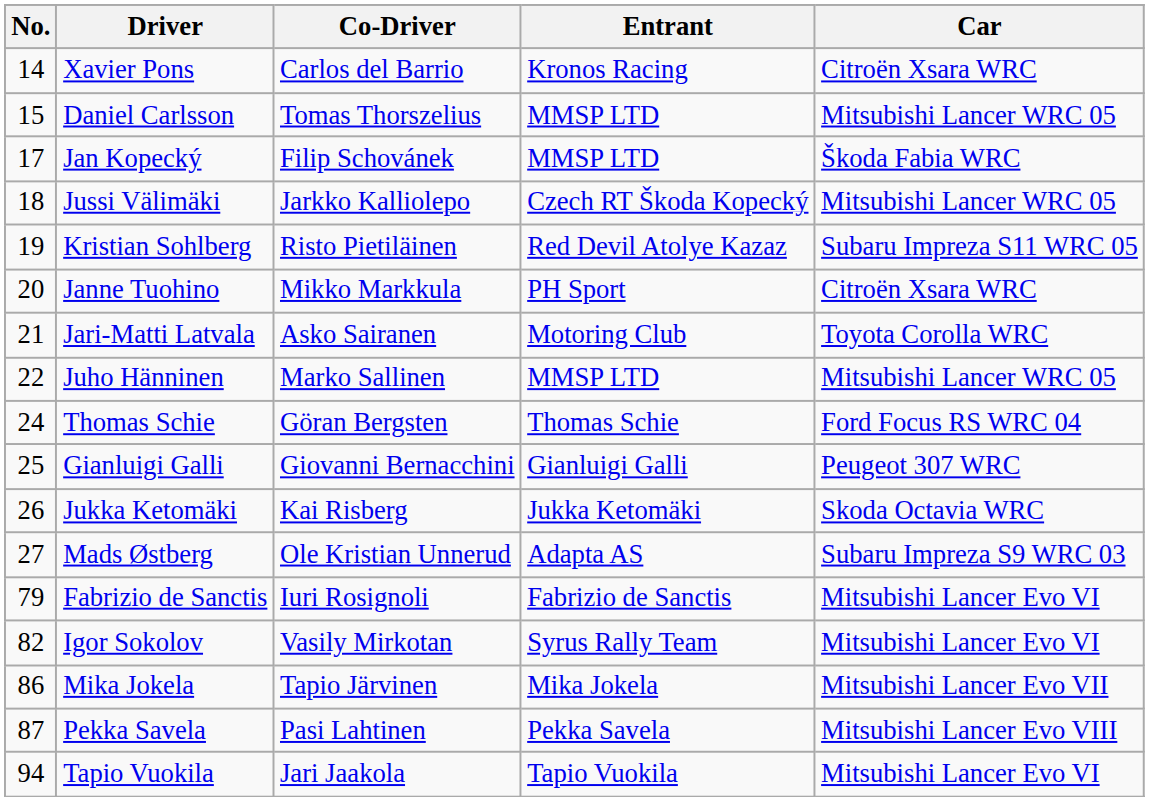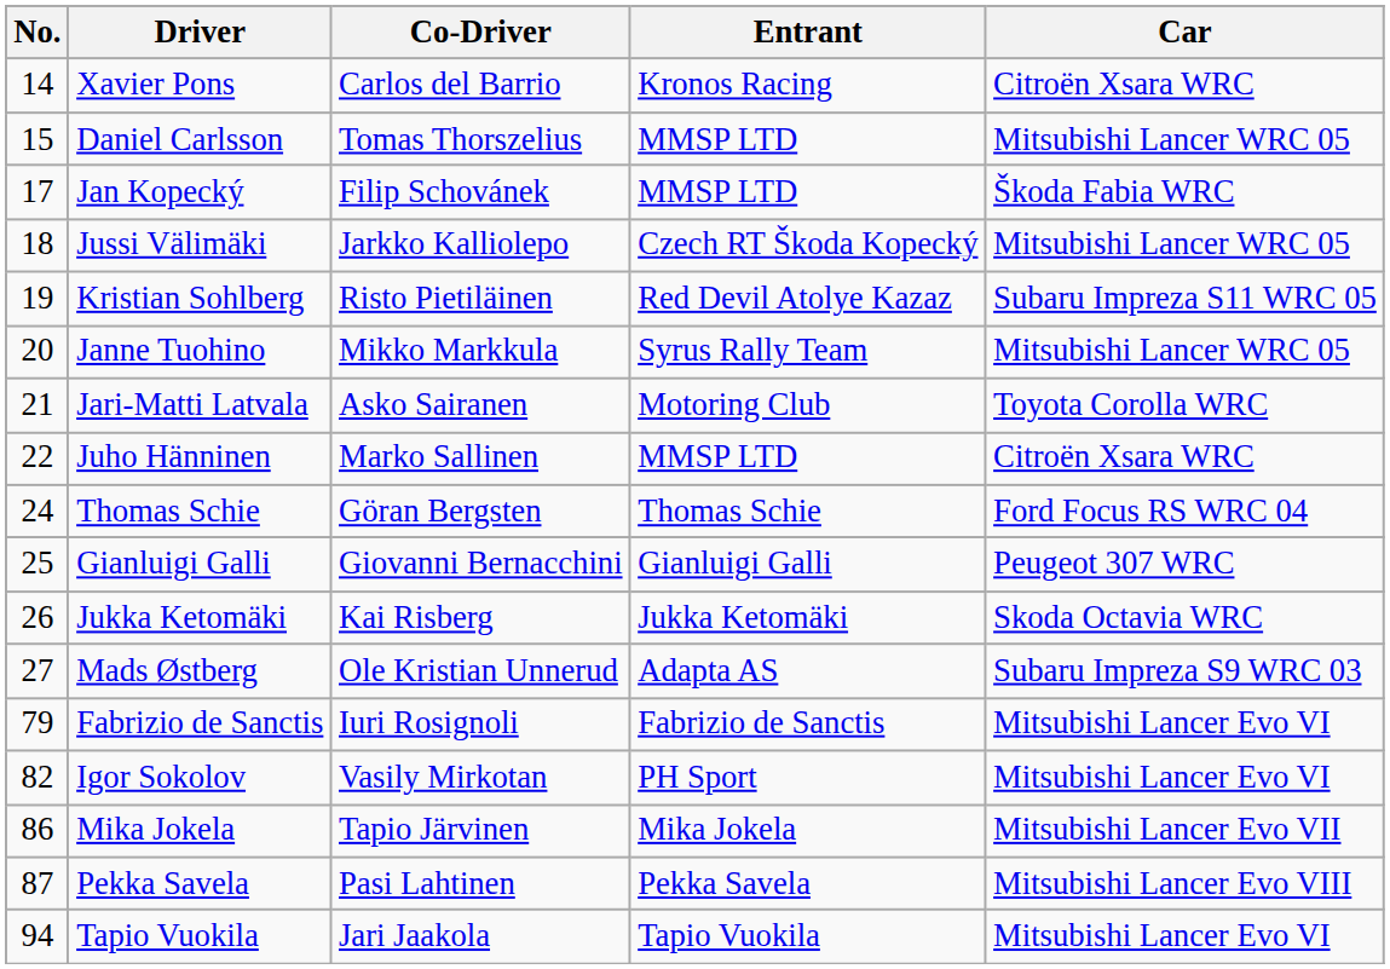 <table class="wikitable" style="font-size: 85%;">
 <tr>
 <th>No.</th>
 <th>Driver</th>
 <th>Co-Driver</th>
 <th>Entrant</th>
 <th>Car</th>
 </tr>
 <tr>
 <td align="center">14</td>
 <td> <a href='#'>Xavier Pons</a></td>
 <td> <a href='#'>Carlos del Barrio</a></td>
 <td> <a href='#'>Kronos Racing</a></td>
 <td><a href='#'>Citroën Xsara WRC</a></td>
 </tr>
 <tr>
 <td align="center">15</td>
 <td> <a href='#'>Daniel Carlsson</a></td>
 <td> <a href='#'>Tomas Thorszelius</a></td>
 <td> <a href='#'>MMSP LTD</a></td>
 <td><a href='#'>Mitsubishi Lancer WRC 05</a></td>
 </tr>
 <tr>
 <td align="center">17</td>
 <td> <a href='#'>Jan Kopecký</a></td>
 <td> <a href='#'>Filip Schovánek</a></td>
 <td> <a href='#'>MMSP LTD</a></td>
 <td><a href='#'>Škoda Fabia WRC</a></td>
 </tr>
 <tr>
 <td align="center">18</td>
 <td> <a href='#'>Jussi Välimäki</a></td>
 <td> <a href='#'>Jarkko Kalliolepo</a></td>
 <td> <a href='#'>Czech RT Škoda Kopecký</a></td>
 <td><a href='#'>Mitsubishi Lancer WRC 05</a></td>
 </tr>
 <tr>
 <td align="center">19</td>
 <td> <a href='#'>Kristian Sohlberg</a></td>
 <td> <a href='#'>Risto Pietiläinen</a></td>
 <td> <a href='#'>Red Devil Atolye Kazaz</a></td>
 <td><a href='#'>Subaru Impreza S11 WRC 05</a></td>
 </tr>
 <tr>
 <td align="center">20</td>
 <td> <a href='#'>Janne Tuohino</a></td>
 <td> <a href='#'>Mikko Markkula</a></td>
-<td> <a href='#'>PH Sport</a></td>
-<td><a href='#'>Citroën Xsara WRC</a></td>
+<td> <a href='#'>Syrus Rally Team</a></td>
+<td><a href='#'>Mitsubishi Lancer WRC 05</a></td>
 </tr>
 <tr>
 <td align="center">21</td>
 <td> <a href='#'>Jari-Matti Latvala</a></td>
 <td> <a href='#'>Asko Sairanen</a></td>
 <td> <a href='#'>Motoring Club</a></td>
 <td><a href='#'>Toyota Corolla WRC</a></td>
 </tr>
 <tr>
 <td align="center">22</td>
 <td> <a href='#'>Juho Hänninen</a></td>
 <td> <a href='#'>Marko Sallinen</a></td>
 <td> <a href='#'>MMSP LTD</a></td>
-<td><a href='#'>Mitsubishi Lancer WRC 05</a></td>
+<td><a href='#'>Citroën Xsara WRC</a></td>
 </tr>
 <tr>
 <td align="center">24</td>
 <td> <a href='#'>Thomas Schie</a></td>
 <td> <a href='#'>Göran Bergsten</a></td>
 <td> <a href='#'>Thomas Schie</a></td>
 <td><a href='#'>Ford Focus RS WRC 04</a></td>
 </tr>
 <tr>
 <td align="center">25</td>
 <td> <a href='#'>Gianluigi Galli</a></td>
 <td> <a href='#'>Giovanni Bernacchini</a></td>
 <td> <a href='#'>Gianluigi Galli</a></td>
 <td><a href='#'>Peugeot 307 WRC</a></td>
 </tr>
 <tr>
 <td align="center">26</td>
 <td> <a href='#'>Jukka Ketomäki</a></td>
 <td> <a href='#'>Kai Risberg</a></td>
 <td> <a href='#'>Jukka Ketomäki</a></td>
 <td><a href='#'>Skoda Octavia WRC</a></td>
 </tr>
 <tr>
 <td align="center">27</td>
 <td> <a href='#'>Mads Østberg</a></td>
 <td> <a href='#'>Ole Kristian Unnerud</a></td>
 <td> <a href='#'>Adapta AS</a></td>
 <td><a href='#'>Subaru Impreza S9 WRC 03</a></td>
 </tr>
 <tr>
 <td align="center">79</td>
 <td> <a href='#'>Fabrizio de Sanctis</a></td>
 <td> <a href='#'>Iuri Rosignoli</a></td>
 <td> <a href='#'>Fabrizio de Sanctis</a></td>
 <td><a href='#'>Mitsubishi Lancer Evo VI</a></td>
 </tr>
 <tr>
 <td align="center">82</td>
 <td> <a href='#'>Igor Sokolov</a></td>
 <td> <a href='#'>Vasily Mirkotan</a></td>
-<td> <a href='#'>Syrus Rally Team</a></td>
+<td> <a href='#'>PH Sport</a></td>
 <td><a href='#'>Mitsubishi Lancer Evo VI</a></td>
 </tr>
 <tr>
 <td align="center">86</td>
 <td> <a href='#'>Mika Jokela</a></td>
 <td> <a href='#'>Tapio Järvinen</a></td>
 <td> <a href='#'>Mika Jokela</a></td>
 <td><a href='#'>Mitsubishi Lancer Evo VII</a></td>
 </tr>
 <tr>
 <td align="center">87</td>
 <td> <a href='#'>Pekka Savela</a></td>
 <td> <a href='#'>Pasi Lahtinen</a></td>
 <td> <a href='#'>Pekka Savela</a></td>
 <td><a href='#'>Mitsubishi Lancer Evo VIII</a></td>
 </tr>
 <tr>
 <td align="center">94</td>
 <td> <a href='#'>Tapio Vuokila</a></td>
 <td> <a href='#'>Jari Jaakola</a></td>
 <td> <a href='#'>Tapio Vuokila</a></td>
 <td><a href='#'>Mitsubishi Lancer Evo VI</a></td>
 </tr>
 <tr>
 </tr>
 </table>
